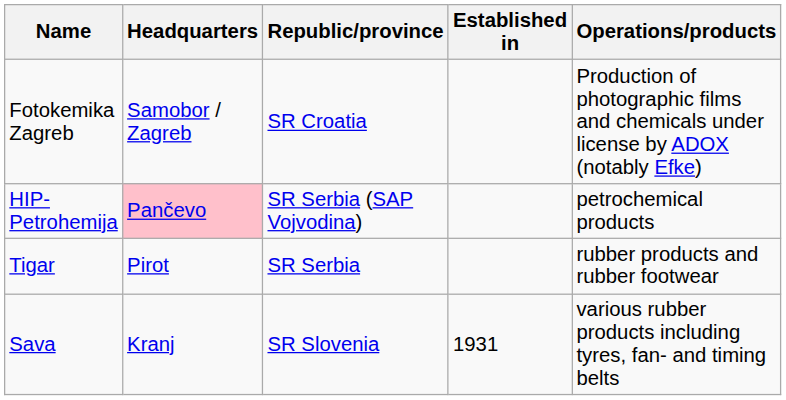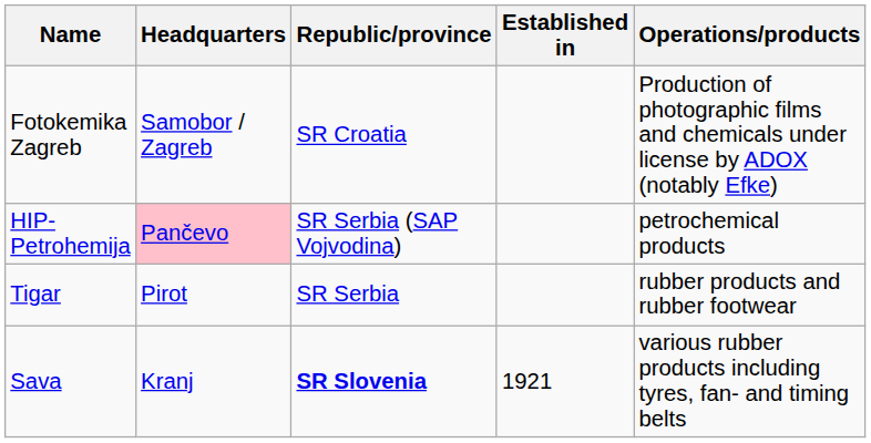 <table class="wikitable">
 <tr>
 <th>Name</th>
 <th>Headquarters</th>
 <th>Republic/province</th>
 <th>Established in</th>
 <th>Operations/products</th>
 </tr>
 <tr>
 <td>Fotokemika Zagreb</td>
 <td><a href='#'>Samobor</a> / <a href='#'>Zagreb</a></td>
 <td><a href='#'>SR Croatia</a></td>
 <td></td>
 <td>Production of photographic films and chemicals under license by <a href='#'>ADOX</a> (notably <a href='#'>Efke</a>)</td>
 </tr>
 <tr>
 <td><a href='#'>HIP-Petrohemija</a></td>
 <td style="background: pink;"><a href='#'>Pančevo</a></td>
 <td><a href='#'>SR Serbia</a> (<a href='#'>SAP Vojvodina</a>)</td>
 <td></td>
 <td>petrochemical products</td>
 </tr>
 <tr>
 <td><a href='#'>Tigar</a></td>
 <td><a href='#'>Pirot</a></td>
 <td><a href='#'>SR Serbia</a></td>
 <td></td>
 <td>rubber products and rubber footwear</td>
 </tr>
 <tr>
 <td><a href='#'>Sava</a></td>
 <td><a href='#'>Kranj</a></td>
-<td><a href='#'>SR Slovenia</a></td>
-<td>1931</td>
+<td><strong><a href='#'>SR Slovenia</a></strong></td>
+<td>1921</td>
 <td>various rubber products including tyres, fan- and timing belts</td>
 </tr>
 </table>
